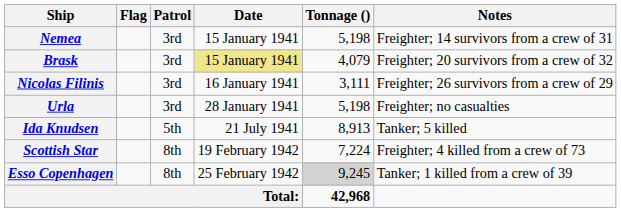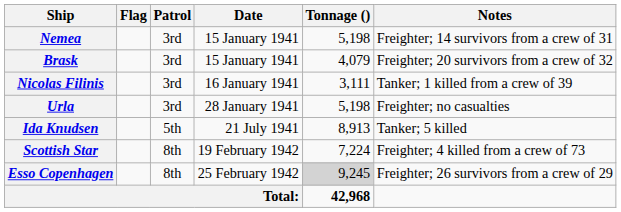 <table class="wikitable sortable plainrowheaders">
 <tr>
 <th scope="col">Ship</th>
 <th scope="col">Flag</th>
 <th scope="col">Patrol</th>
 <th scope="col">Date</th>
 <th scope="col">Tonnage ()</th>
 <th scope="col">Notes</th>
 </tr>
 <tr>
 <th scope="row"><em><a href='#'>Nemea</a></em></th>
 <td></td>
 <td style="text-align: center;">3rd</td>
 <td style="text-align: right;">15 January 1941</td>
 <td style="text-align: right;">5,198</td>
 <td>Freighter; 14 survivors from a crew of 31</td>
 </tr>
 <tr>
 <th scope="row"><em><a href='#'>Brask</a></em></th>
 <td></td>
 <td style="text-align: center;">3rd</td>
-<td style="background: khaki; text-align: right;">15 January 1941</td>
+<td style="text-align: right;">15 January 1941</td>
 <td style="text-align: right;">4,079</td>
 <td>Freighter; 20 survivors from a crew of 32</td>
 </tr>
 <tr>
 <th scope="row"><em><a href='#'>Nicolas Filinis</a></em></th>
 <td></td>
 <td style="text-align: center;">3rd</td>
 <td style="text-align: right;">16 January 1941</td>
 <td style="text-align: right;">3,111</td>
-<td>Freighter; 26 survivors from a crew of 29</td>
+<td>Tanker; 1 killed from a crew of 39</td>
 </tr>
 <tr>
 <th scope="row"><em><a href='#'>Urla</a></em></th>
 <td></td>
 <td style="text-align: center;">3rd</td>
 <td style="text-align: right;">28 January 1941</td>
 <td style="text-align: right;">5,198</td>
 <td>Freighter; no casualties</td>
 </tr>
 <tr>
 <th scope="row"><em><a href='#'>Ida Knudsen</a></em></th>
 <td></td>
 <td style="text-align: center;">5th</td>
 <td style="text-align: right;">21 July 1941</td>
 <td style="text-align: right;">8,913</td>
 <td>Tanker; 5 killed</td>
 </tr>
 <tr>
 <th scope="row"><em><a href='#'>Scottish Star</a></em></th>
 <td></td>
 <td style="text-align: center;">8th</td>
 <td style="text-align: right;">19 February 1942</td>
 <td style="text-align: right;">7,224</td>
 <td>Freighter; 4 killed from a crew of 73</td>
 </tr>
 <tr>
 <th scope="row"><em><a href='#'>Esso Copenhagen</a></em></th>
 <td></td>
 <td style="text-align: center;">8th</td>
 <td style="text-align: right;">25 February 1942</td>
 <td style="background: lightgrey; text-align: right;">9,245</td>
-<td>Tanker; 1 killed from a crew of 39</td>
+<td>Freighter; 26 survivors from a crew of 29</td>
 </tr>
 <tr class="sortbottom">
 <th scope="row" colspan=4 style="text-align: right; font-weight: bold;">Total:</th>
 <td style="text-align: right; font-weight: bold;">42,968</td>
 <td></td>
 </tr>
 </table>
